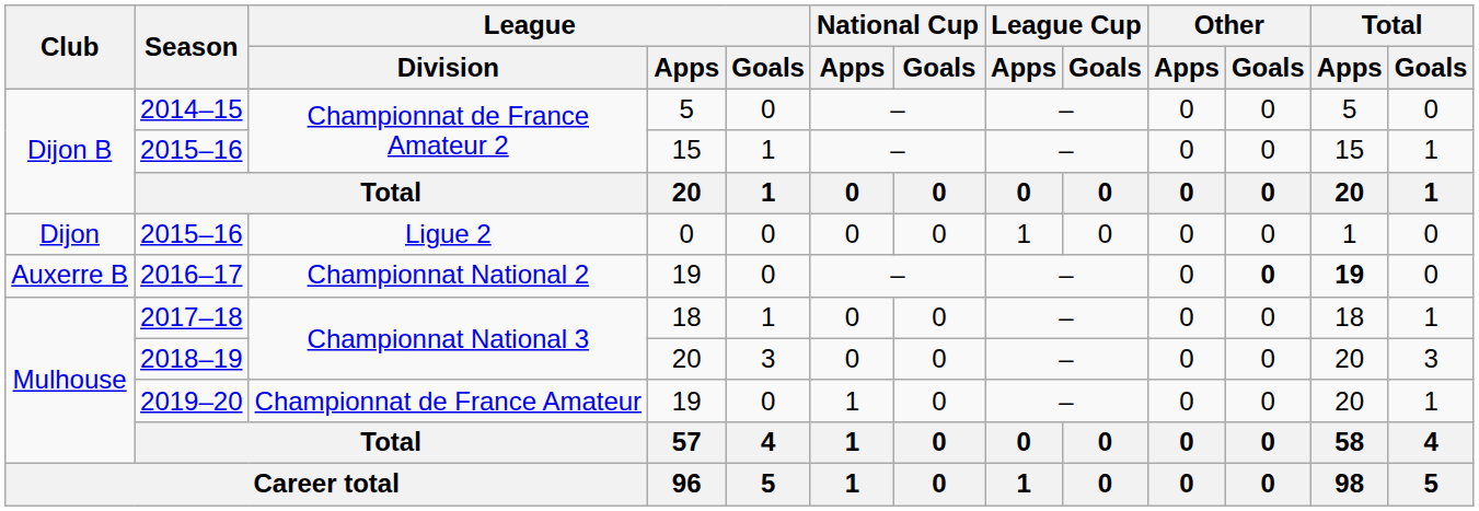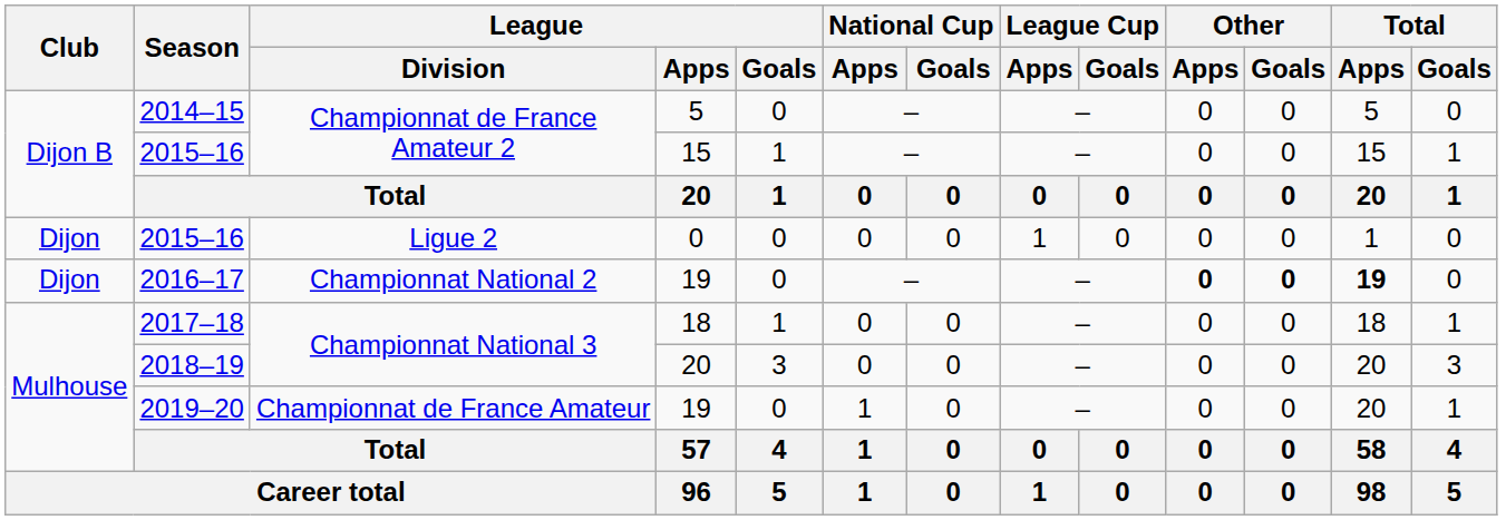 <table class="wikitable" style="text-align: center">
 <tr>
 <th rowspan="2">Club</th>
 <th rowspan="2">Season</th>
 <th colspan="3">League</th>
 <th colspan="2">National Cup</th>
 <th colspan="2">League Cup</th>
 <th colspan="2">Other</th>
 <th colspan="2">Total</th>
 </tr>
 <tr>
 <th>Division</th>
 <th>Apps</th>
 <th>Goals</th>
 <th>Apps</th>
 <th>Goals</th>
 <th>Apps</th>
 <th>Goals</th>
 <th>Apps</th>
 <th>Goals</th>
 <th>Apps</th>
 <th>Goals</th>
 </tr>
 <tr>
 <td rowspan="3"><a href='#'>Dijon B</a></td>
 <td><a href='#'>2014–15</a></td>
 <td rowspan="2"><a href='#'>Championnat de France <br> Amateur 2</a></td>
 <td>5</td>
 <td>0</td>
 <td colspan="2">–</td>
 <td colspan="2">–</td>
 <td>0</td>
 <td>0</td>
 <td>5</td>
 <td>0</td>
 </tr>
 <tr>
 <td><a href='#'>2015–16</a></td>
 <td>15</td>
 <td>1</td>
 <td colspan="2">–</td>
 <td colspan="2">–</td>
 <td>0</td>
 <td>0</td>
 <td>15</td>
 <td>1</td>
 </tr>
 <tr>
 <th colspan="2"><strong>Total</strong></th>
 <th>20</th>
 <th>1</th>
 <th>0</th>
 <th>0</th>
 <th>0</th>
 <th>0</th>
 <th>0</th>
 <th>0</th>
 <th>20</th>
 <th>1</th>
 </tr>
 <tr>
 <td><a href='#'>Dijon</a></td>
 <td><a href='#'>2015–16</a></td>
 <td><a href='#'>Ligue 2</a></td>
 <td>0</td>
 <td>0</td>
 <td>0</td>
 <td>0</td>
 <td>1</td>
 <td>0</td>
 <td>0</td>
 <td>0</td>
 <td>1</td>
 <td>0</td>
 </tr>
 <tr>
-<td><a href='#'>Auxerre B</a></td>
+<td><a href='#'>Dijon</a></td>
 <td><a href='#'>2016–17</a></td>
 <td><a href='#'>Championnat National 2</a></td>
 <td>19</td>
 <td>0</td>
 <td colspan="2">–</td>
 <td colspan="2">–</td>
-<td>0</td>
+<td><strong>0</strong></td>
 <td><strong>0</strong></td>
 <td><strong>19</strong></td>
 <td>0</td>
 </tr>
 <tr>
 <td rowspan="4"><a href='#'>Mulhouse</a></td>
 <td><a href='#'>2017–18</a></td>
 <td rowspan="2"><a href='#'>Championnat National 3</a></td>
 <td>18</td>
 <td>1</td>
 <td>0</td>
 <td>0</td>
 <td colspan="2">–</td>
 <td>0</td>
 <td>0</td>
 <td>18</td>
 <td>1</td>
 </tr>
 <tr>
 <td><a href='#'>2018–19</a></td>
 <td>20</td>
 <td>3</td>
 <td>0</td>
 <td>0</td>
 <td colspan="2">–</td>
 <td>0</td>
 <td>0</td>
 <td>20</td>
 <td>3</td>
 </tr>
 <tr>
 <td><a href='#'>2019–20</a></td>
 <td><a href='#'>Championnat de France Amateur</a></td>
 <td>19</td>
 <td>0</td>
 <td>1</td>
 <td>0</td>
 <td colspan="2">–</td>
 <td>0</td>
 <td>0</td>
 <td>20</td>
 <td>1</td>
 </tr>
 <tr>
 <th colspan="2"><strong>Total</strong></th>
 <th>57</th>
 <th>4</th>
 <th>1</th>
 <th>0</th>
 <th>0</th>
 <th>0</th>
 <th>0</th>
 <th>0</th>
 <th>58</th>
 <th>4</th>
 </tr>
 <tr>
 <th colspan="3"><strong>Career total</strong></th>
 <th>96</th>
 <th>5</th>
 <th>1</th>
 <th>0</th>
 <th>1</th>
 <th>0</th>
 <th>0</th>
 <th>0</th>
 <th>98</th>
 <th>5</th>
 </tr>
 </table>
